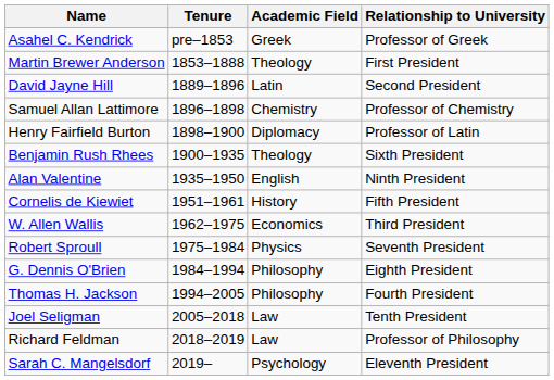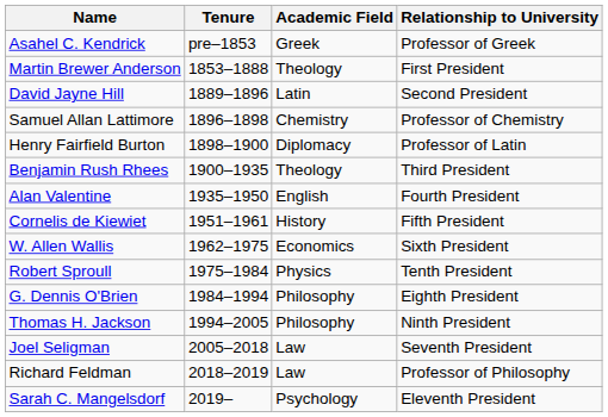 <table class="wikitable">
 <tr>
 <th>Name</th>
 <th>Tenure</th>
 <th>Academic Field</th>
 <th>Relationship to University</th>
 </tr>
 <tr>
 <td><a href='#'>Asahel C. Kendrick</a></td>
 <td>pre–1853</td>
 <td>Greek</td>
 <td>Professor of Greek</td>
 </tr>
 <tr>
 <td><a href='#'>Martin Brewer Anderson</a></td>
 <td>1853–1888</td>
 <td>Theology</td>
 <td>First President</td>
 </tr>
 <tr>
 <td><a href='#'>David Jayne Hill</a></td>
 <td>1889–1896</td>
 <td>Latin</td>
 <td>Second President</td>
 </tr>
 <tr>
 <td>Samuel Allan Lattimore</td>
 <td>1896–1898</td>
 <td>Chemistry</td>
 <td>Professor of Chemistry</td>
 </tr>
 <tr>
 <td>Henry Fairfield Burton</td>
 <td>1898–1900</td>
 <td>Diplomacy</td>
 <td>Professor of Latin</td>
 </tr>
 <tr>
 <td><a href='#'>Benjamin Rush Rhees</a></td>
 <td>1900–1935</td>
 <td>Theology</td>
-<td>Sixth President</td>
+<td>Third President</td>
 </tr>
 <tr>
 <td><a href='#'>Alan Valentine</a></td>
 <td>1935–1950</td>
 <td>English</td>
-<td>Ninth President</td>
+<td>Fourth President</td>
 </tr>
 <tr>
 <td><a href='#'>Cornelis de Kiewiet</a></td>
 <td>1951–1961</td>
 <td>History</td>
 <td>Fifth President</td>
 </tr>
 <tr>
 <td><a href='#'>W. Allen Wallis</a></td>
 <td>1962–1975</td>
 <td>Economics</td>
-<td>Third President</td>
+<td>Sixth President</td>
 </tr>
 <tr>
 <td><a href='#'>Robert Sproull</a></td>
 <td>1975–1984</td>
 <td>Physics</td>
-<td>Seventh President</td>
+<td>Tenth President</td>
 </tr>
 <tr>
 <td><a href='#'>G. Dennis O'Brien</a></td>
 <td>1984–1994</td>
 <td>Philosophy</td>
 <td>Eighth President</td>
 </tr>
 <tr>
 <td><a href='#'>Thomas H. Jackson</a></td>
 <td>1994–2005</td>
 <td>Philosophy</td>
-<td>Fourth President</td>
+<td>Ninth President</td>
 </tr>
 <tr>
 <td><a href='#'>Joel Seligman</a></td>
 <td>2005–2018</td>
 <td>Law</td>
-<td>Tenth President</td>
+<td>Seventh President</td>
 </tr>
 <tr>
 <td>Richard Feldman</td>
 <td>2018–2019</td>
 <td>Law</td>
 <td>Professor of Philosophy</td>
 </tr>
 <tr>
 <td><a href='#'>Sarah C. Mangelsdorf</a></td>
 <td>2019–</td>
 <td>Psychology</td>
 <td>Eleventh President</td>
 </tr>
 </table>
